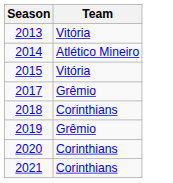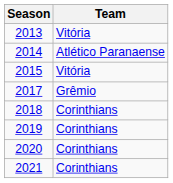 <table class="wikitable">
 <tr>
 <th>Season</th>
 <th>Team</th>
 </tr>
 <tr>
 <td align="center"><a href='#'>2013</a></td>
 <td><a href='#'>Vitória</a></td>
 </tr>
 <tr>
 <td align="center"><a href='#'>2014</a></td>
-<td><a href='#'>Atlético Mineiro</a></td>
+<td><a href='#'>Atlético Paranaense</a></td>
 </tr>
 <tr>
 <td align="center"><a href='#'>2015</a></td>
 <td><a href='#'>Vitória</a></td>
 </tr>
 <tr>
 <td align="center"><a href='#'>2017</a></td>
 <td><a href='#'>Grêmio</a></td>
 </tr>
 <tr>
 <td align="center"><a href='#'>2018</a></td>
 <td><a href='#'>Corinthians</a></td>
 </tr>
 <tr>
 <td align="center"><a href='#'>2019</a></td>
-<td><a href='#'>Grêmio</a></td>
+<td><a href='#'>Corinthians</a></td>
 </tr>
 <tr>
 <td align="center"><a href='#'>2020</a></td>
 <td><a href='#'>Corinthians</a></td>
 </tr>
 <tr>
 <td align="center"><a href='#'>2021</a></td>
 <td><a href='#'>Corinthians</a></td>
 </tr>
 </table>
